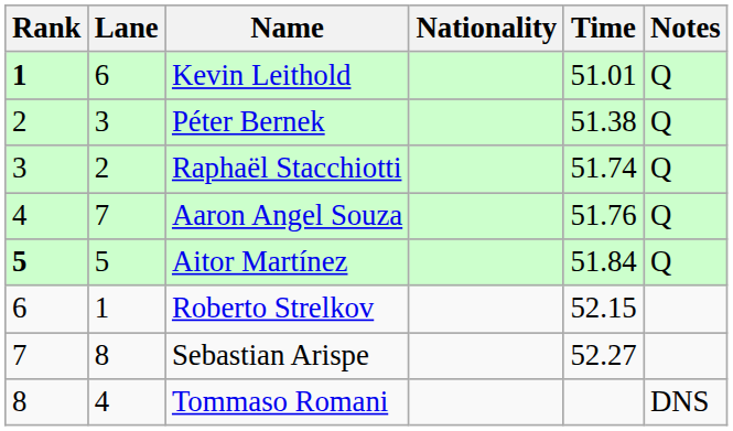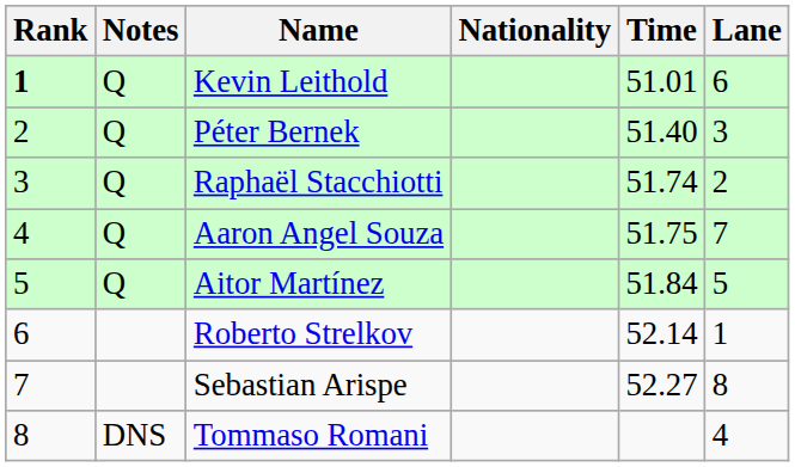 <table class="wikitable">
 <tr>
 <th>Rank</th>
-<th>Lane</th>
+<th>Notes</th>
 <th>Name</th>
 <th>Nationality</th>
 <th>Time</th>
-<th>Notes</th>
+<th>Lane</th>
 </tr>
 <tr bgcolor=ccffcc>
 <td><strong>1</strong></td>
-<td>6</td>
+<td>Q</td>
 <td><a href='#'>Kevin Leithold</a></td>
 <td></td>
 <td>51.01</td>
-<td>Q</td>
+<td>6</td>
 </tr>
 <tr bgcolor=ccffcc>
 <td>2</td>
-<td>3</td>
+<td>Q</td>
 <td><a href='#'>Péter Bernek</a></td>
 <td></td>
-<td>51.38</td>
-<td>Q</td>
+<td>51.40</td>
+<td>3</td>
 </tr>
 <tr bgcolor=ccffcc>
 <td>3</td>
-<td>2</td>
+<td>Q</td>
 <td><a href='#'>Raphaël Stacchiotti</a></td>
 <td></td>
 <td>51.74</td>
-<td>Q</td>
+<td>2</td>
 </tr>
 <tr bgcolor=ccffcc>
 <td>4</td>
-<td>7</td>
+<td>Q</td>
 <td><a href='#'>Aaron Angel Souza</a></td>
 <td></td>
-<td>51.76</td>
-<td>Q</td>
+<td>51.75</td>
+<td>7</td>
 </tr>
 <tr bgcolor=ccffcc>
-<td><strong>5</strong></td>
 <td>5</td>
+<td>Q</td>
 <td><a href='#'>Aitor Martínez</a></td>
 <td></td>
 <td>51.84</td>
-<td>Q</td>
+<td>5</td>
 </tr>
 <tr>
 <td>6</td>
-<td>1</td>
+<td></td>
 <td><a href='#'>Roberto Strelkov</a></td>
 <td></td>
-<td>52.15</td>
-<td></td>
+<td>52.14</td>
+<td>1</td>
 </tr>
 <tr>
 <td>7</td>
-<td>8</td>
+<td></td>
 <td>Sebastian Arispe</td>
 <td></td>
 <td>52.27</td>
-<td></td>
+<td>8</td>
 </tr>
 <tr>
 <td>8</td>
-<td>4</td>
+<td>DNS</td>
 <td><a href='#'>Tommaso Romani</a></td>
 <td></td>
 <td></td>
-<td>DNS</td>
+<td>4</td>
 </tr>
 </table>
